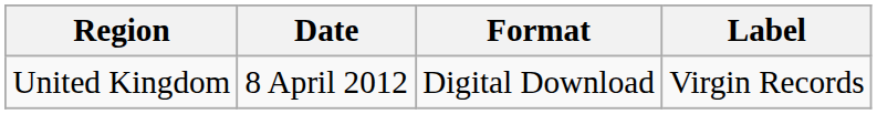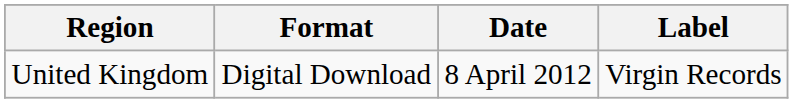 <table class=wikitable>
 <tr>
 <th>Region</th>
+<th>Format</th>
 <th>Date</th>
-<th>Format</th>
 <th>Label</th>
 </tr>
 <tr>
 <td>United Kingdom</td>
+<td>Digital Download</td>
 <td>8 April 2012</td>
-<td>Digital Download</td>
 <td>Virgin Records</td>
 </tr>
 </table>
